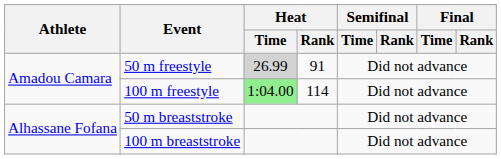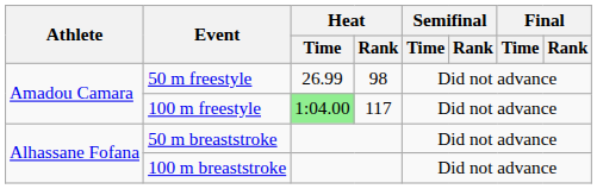 <table class=wikitable style="font-size:90%">
 <tr>
 <th rowspan="2">Athlete</th>
 <th rowspan="2">Event</th>
 <th colspan="2">Heat</th>
 <th colspan="2">Semifinal</th>
 <th colspan="2">Final</th>
 </tr>
 <tr style="font-size:95%">
 <th>Time</th>
 <th>Rank</th>
 <th>Time</th>
 <th>Rank</th>
 <th>Time</th>
 <th>Rank</th>
 </tr>
 <tr align=center>
 <td align=left rowspan=2><a href='#'>Amadou Camara</a></td>
 <td align=left><a href='#'>50 m freestyle</a></td>
-<td style="background: lightgrey;">26.99</td>
-<td>91</td>
+<td>26.99</td>
+<td>98</td>
 <td colspan=4>Did not advance</td>
 </tr>
 <tr align=center>
 <td align=left><a href='#'>100 m freestyle</a></td>
 <td style="background: lightgreen;">1:04.00</td>
-<td>114</td>
+<td>117</td>
 <td colspan=4>Did not advance</td>
 </tr>
 <tr align=center>
 <td align=left rowspan=2><a href='#'>Alhassane Fofana</a></td>
 <td align=left><a href='#'>50 m breaststroke</a></td>
 <td colspan=2></td>
 <td colspan=4>Did not advance</td>
 </tr>
 <tr align=center>
 <td align=left><a href='#'>100 m breaststroke</a></td>
 <td colspan=2></td>
 <td colspan=4>Did not advance</td>
 </tr>
 </table>
